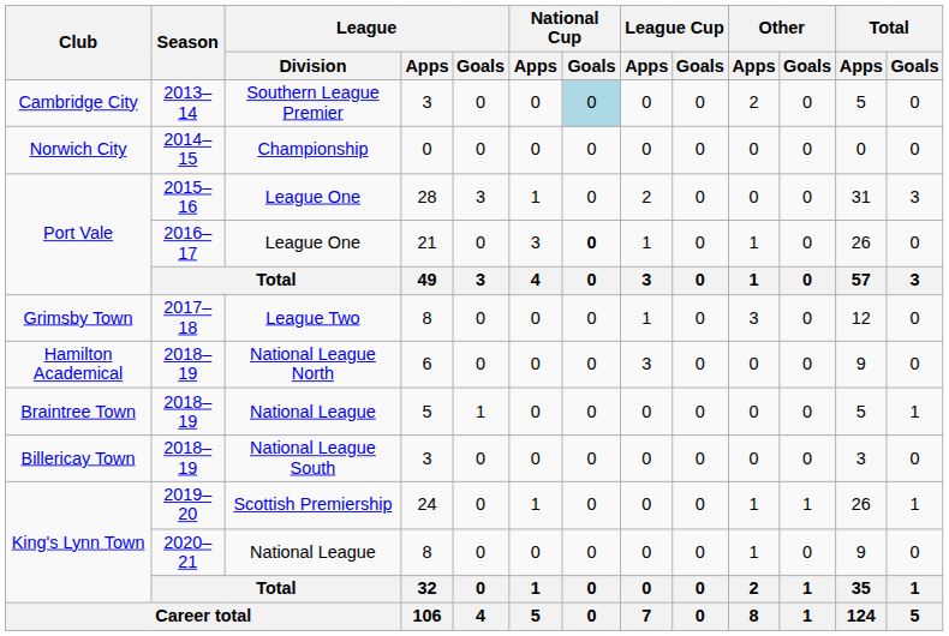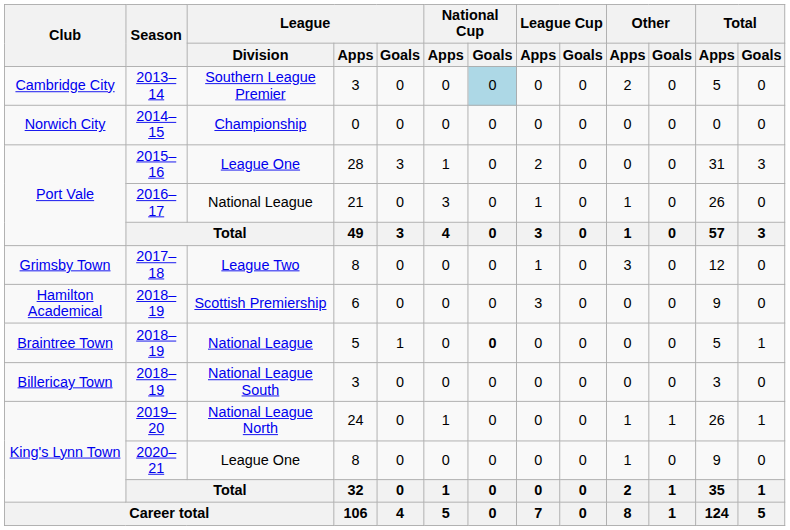 <table class="wikitable" style="text-align:center">
 <tr>
 <th rowspan=2>Club</th>
 <th rowspan=2>Season</th>
 <th colspan=3>League</th>
 <th colspan=2>National Cup</th>
 <th colspan=2>League Cup</th>
 <th colspan=2>Other</th>
 <th colspan=2>Total</th>
 </tr>
 <tr>
 <th>Division</th>
 <th>Apps</th>
 <th>Goals</th>
 <th>Apps</th>
 <th>Goals</th>
 <th>Apps</th>
 <th>Goals</th>
 <th>Apps</th>
 <th>Goals</th>
 <th>Apps</th>
 <th>Goals</th>
 </tr>
 <tr>
 <td><a href='#'>Cambridge City</a></td>
 <td><a href='#'>2013–14</a></td>
 <td><a href='#'>Southern League Premier</a></td>
 <td>3</td>
 <td>0</td>
 <td>0</td>
 <td style="background: lightblue;">0</td>
 <td>0</td>
 <td>0</td>
 <td>2</td>
 <td>0</td>
 <td>5</td>
 <td>0</td>
 </tr>
 <tr>
 <td><a href='#'>Norwich City</a></td>
 <td><a href='#'>2014–15</a></td>
 <td><a href='#'>Championship</a></td>
 <td>0</td>
 <td>0</td>
 <td>0</td>
 <td>0</td>
 <td>0</td>
 <td>0</td>
 <td>0</td>
 <td>0</td>
 <td>0</td>
 <td>0</td>
 </tr>
 <tr>
 <td rowspan=3><a href='#'>Port Vale</a></td>
 <td><a href='#'>2015–16</a></td>
 <td><a href='#'>League One</a></td>
 <td>28</td>
 <td>3</td>
 <td>1</td>
 <td>0</td>
 <td>2</td>
 <td>0</td>
 <td>0</td>
 <td>0</td>
 <td>31</td>
 <td>3</td>
 </tr>
 <tr>
 <td><a href='#'>2016–17</a></td>
-<td>League One</td>
+<td>National League</td>
 <td>21</td>
 <td>0</td>
 <td>3</td>
-<td><strong>0</strong></td>
+<td>0</td>
 <td>1</td>
 <td>0</td>
 <td>1</td>
 <td>0</td>
 <td>26</td>
 <td>0</td>
 </tr>
 <tr>
 <th colspan="2">Total</th>
 <th>49</th>
 <th>3</th>
 <th>4</th>
 <th>0</th>
 <th>3</th>
 <th>0</th>
 <th>1</th>
 <th>0</th>
 <th>57</th>
 <th>3</th>
 </tr>
 <tr>
 <td><a href='#'>Grimsby Town</a></td>
 <td><a href='#'>2017–18</a></td>
 <td><a href='#'>League Two</a></td>
 <td>8</td>
 <td>0</td>
 <td>0</td>
 <td>0</td>
 <td>1</td>
 <td>0</td>
 <td>3</td>
 <td>0</td>
 <td>12</td>
 <td>0</td>
 </tr>
 <tr>
 <td><a href='#'>Hamilton Academical</a></td>
 <td><a href='#'>2018–19</a></td>
-<td><a href='#'>National League North</a></td>
+<td><a href='#'>Scottish Premiership</a></td>
 <td>6</td>
 <td>0</td>
 <td>0</td>
 <td>0</td>
 <td>3</td>
 <td>0</td>
 <td>0</td>
 <td>0</td>
 <td>9</td>
 <td>0</td>
 </tr>
 <tr>
 <td><a href='#'>Braintree Town</a></td>
 <td><a href='#'>2018–19</a></td>
 <td><a href='#'>National League</a></td>
 <td>5</td>
 <td>1</td>
 <td>0</td>
-<td>0</td>
+<td><strong>0</strong></td>
 <td>0</td>
 <td>0</td>
 <td>0</td>
 <td>0</td>
 <td>5</td>
 <td>1</td>
 </tr>
 <tr>
 <td><a href='#'>Billericay Town</a></td>
 <td><a href='#'>2018–19</a></td>
 <td><a href='#'>National League South</a></td>
 <td>3</td>
 <td>0</td>
 <td>0</td>
 <td>0</td>
 <td>0</td>
 <td>0</td>
 <td>0</td>
 <td>0</td>
 <td>3</td>
 <td>0</td>
 </tr>
 <tr>
 <td rowspan=3><a href='#'>King's Lynn Town</a></td>
 <td><a href='#'>2019–20</a></td>
-<td><a href='#'>Scottish Premiership</a></td>
+<td><a href='#'>National League North</a></td>
 <td>24</td>
 <td>0</td>
 <td>1</td>
 <td>0</td>
 <td>0</td>
 <td>0</td>
 <td>1</td>
 <td>1</td>
 <td>26</td>
 <td>1</td>
 </tr>
 <tr>
 <td><a href='#'>2020–21</a></td>
-<td>National League</td>
+<td>League One</td>
 <td>8</td>
 <td>0</td>
 <td>0</td>
 <td>0</td>
 <td>0</td>
 <td>0</td>
 <td>1</td>
 <td>0</td>
 <td>9</td>
 <td>0</td>
 </tr>
 <tr>
 <th colspan="2">Total</th>
 <th>32</th>
 <th>0</th>
 <th>1</th>
 <th>0</th>
 <th>0</th>
 <th>0</th>
 <th>2</th>
 <th>1</th>
 <th>35</th>
 <th>1</th>
 </tr>
 <tr>
 <th colspan="3">Career total</th>
 <th>106</th>
 <th>4</th>
 <th>5</th>
 <th>0</th>
 <th>7</th>
 <th>0</th>
 <th>8</th>
 <th>1</th>
 <th>124</th>
 <th>5</th>
 </tr>
 </table>
